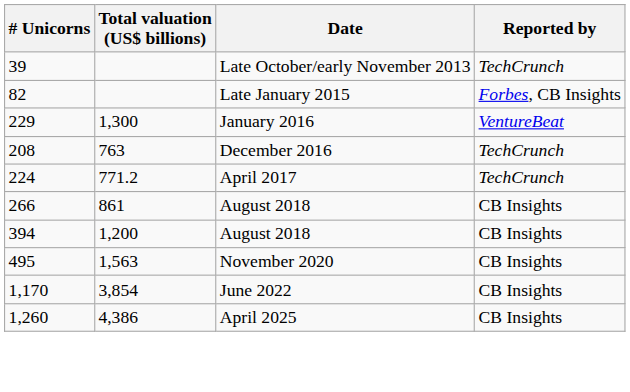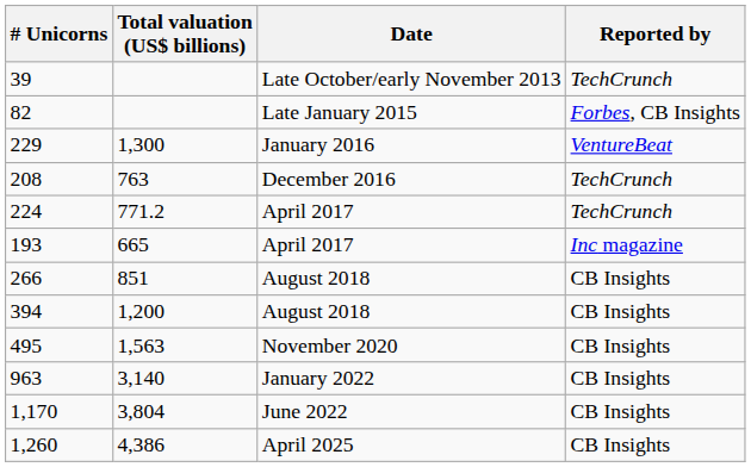 <table class="wikitable">
 <tr>
 <th># Unicorns</th>
 <th>Total valuation<br>(US$ billions)</th>
 <th>Date</th>
 <th>Reported by</th>
 </tr>
 <tr>
 <td>39</td>
 <td></td>
 <td>Late October/early November 2013</td>
 <td><em>TechCrunch</em></td>
 </tr>
 <tr>
 <td>82</td>
 <td></td>
 <td>Late January 2015</td>
 <td><em><a href='#'>Forbes</a></em>, CB Insights</td>
 </tr>
 <tr>
 <td>229</td>
 <td>1,300</td>
 <td>January 2016</td>
 <td><em><a href='#'>VentureBeat</a></em></td>
 </tr>
 <tr>
 <td>208</td>
 <td>763</td>
 <td>December 2016</td>
 <td><em>TechCrunch</em></td>
 </tr>
 <tr>
 <td>224</td>
 <td>771.2</td>
 <td>April 2017</td>
 <td><em>TechCrunch</em></td>
 </tr>
 <tr>
+<td>193</td>
+<td>665</td>
+<td>April 2017</td>
+<td><a href='#'><em>Inc</em> magazine</a></td>
+</tr>
+<tr>
 <td>266</td>
-<td>861</td>
+<td>851</td>
 <td>August 2018</td>
 <td>CB Insights</td>
 </tr>
 <tr>
 <td>394</td>
 <td>1,200</td>
 <td>August 2018</td>
 <td>CB Insights</td>
 </tr>
 <tr>
 <td>495</td>
 <td>1,563</td>
 <td>November 2020</td>
 <td>CB Insights</td>
 </tr>
 <tr>
+<td>963</td>
+<td>3,140</td>
+<td>January 2022</td>
+<td>CB Insights</td>
+</tr>
+<tr>
 <td>1,170</td>
-<td>3,854</td>
+<td>3,804</td>
 <td>June 2022</td>
 <td>CB Insights</td>
 </tr>
 <tr>
 <td>1,260</td>
 <td>4,386</td>
 <td>April 2025</td>
 <td>CB Insights</td>
 </tr>
 </table>
